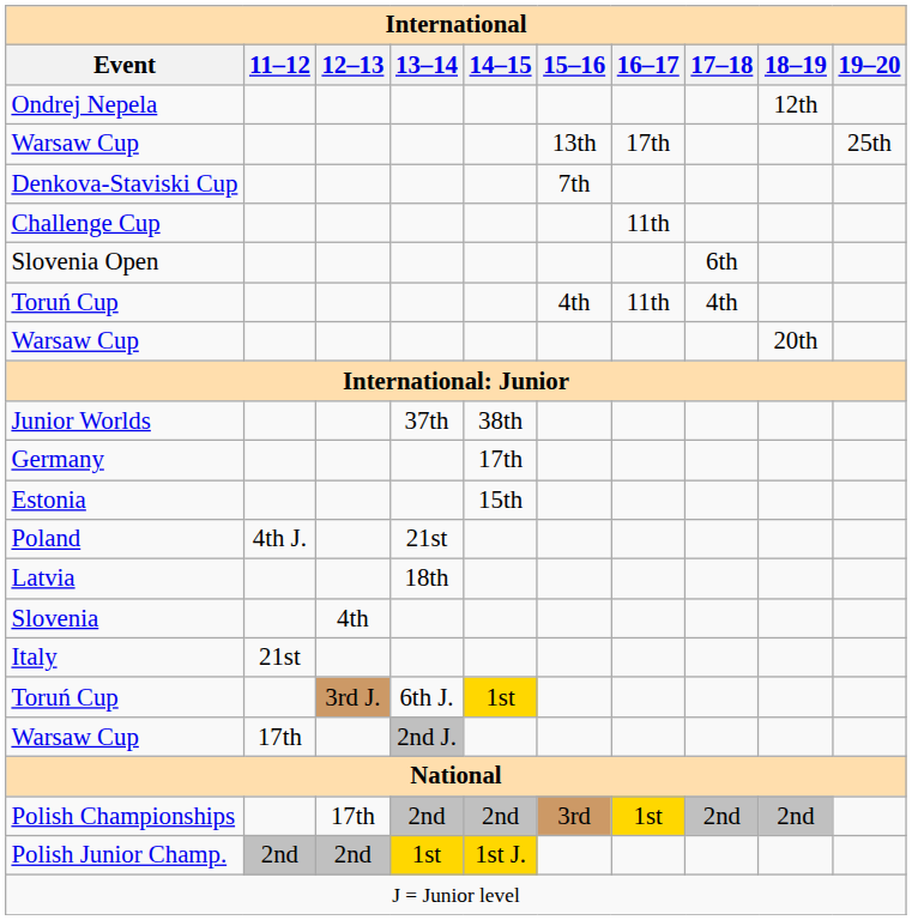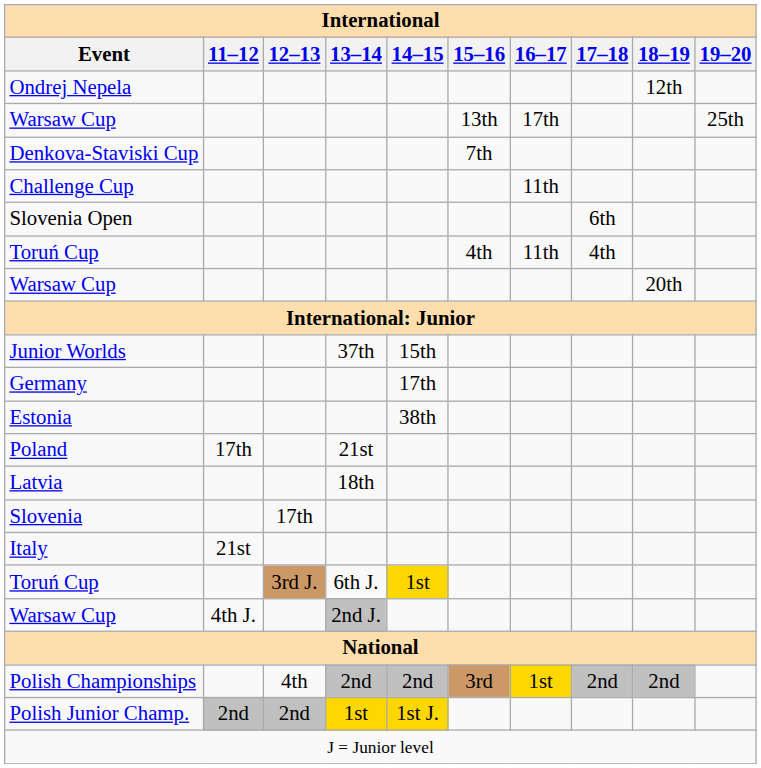 <table class="wikitable" style="text-align:center">
 <tr>
 <th style="background-color: #ffdead; " colspan=10 align=center>International</th>
 </tr>
 <tr>
 <th>Event</th>
 <th><a href='#'>11–12</a></th>
 <th><a href='#'>12–13</a></th>
 <th><a href='#'>13–14</a></th>
 <th><a href='#'>14–15</a></th>
 <th><a href='#'>15–16</a></th>
 <th><a href='#'>16–17</a></th>
 <th><a href='#'>17–18</a></th>
 <th><a href='#'>18–19</a></th>
 <th><a href='#'>19–20</a></th>
 </tr>
 <tr>
 <td align=left> <a href='#'>Ondrej Nepela</a></td>
 <td></td>
 <td></td>
 <td></td>
 <td></td>
 <td></td>
 <td></td>
 <td></td>
 <td>12th</td>
 <td></td>
 </tr>
 <tr>
 <td align=left> <a href='#'>Warsaw Cup</a></td>
 <td></td>
 <td></td>
 <td></td>
 <td></td>
 <td>13th</td>
 <td>17th</td>
 <td></td>
 <td></td>
 <td>25th</td>
 </tr>
 <tr>
 <td align=left> <a href='#'>Denkova-Staviski Cup</a></td>
 <td></td>
 <td></td>
 <td></td>
 <td></td>
 <td>7th</td>
 <td></td>
 <td></td>
 <td></td>
 <td></td>
 </tr>
 <tr>
 <td align=left><a href='#'>Challenge Cup</a></td>
 <td></td>
 <td></td>
 <td></td>
 <td></td>
 <td></td>
 <td>11th</td>
 <td></td>
 <td></td>
 <td></td>
 </tr>
 <tr>
 <td align=left>Slovenia Open</td>
 <td></td>
 <td></td>
 <td></td>
 <td></td>
 <td></td>
 <td></td>
 <td>6th</td>
 <td></td>
 <td></td>
 </tr>
 <tr>
 <td align=left><a href='#'>Toruń Cup</a></td>
 <td></td>
 <td></td>
 <td></td>
 <td></td>
 <td>4th</td>
 <td>11th</td>
 <td>4th</td>
 <td></td>
 <td></td>
 </tr>
 <tr>
 <td align=left><a href='#'>Warsaw Cup</a></td>
 <td></td>
 <td></td>
 <td></td>
 <td></td>
 <td></td>
 <td></td>
 <td></td>
 <td>20th</td>
 <td></td>
 </tr>
 <tr>
 <th style="background-color: #ffdead; " colspan=10 align=center>International: Junior</th>
 </tr>
 <tr>
 <td align=left><a href='#'>Junior Worlds</a></td>
 <td></td>
 <td></td>
 <td>37th</td>
-<td>38th</td>
+<td>15th</td>
 <td></td>
 <td></td>
 <td></td>
 <td></td>
 <td></td>
 </tr>
 <tr>
 <td align=left> <a href='#'>Germany</a></td>
 <td></td>
 <td></td>
 <td></td>
 <td>17th</td>
 <td></td>
 <td></td>
 <td></td>
 <td></td>
 <td></td>
 </tr>
 <tr>
 <td align=left> <a href='#'>Estonia</a></td>
 <td></td>
 <td></td>
 <td></td>
-<td>15th</td>
+<td>38th</td>
 <td></td>
 <td></td>
 <td></td>
 <td></td>
 <td></td>
 </tr>
 <tr>
 <td align=left> <a href='#'>Poland</a></td>
-<td>4th J.</td>
+<td>17th</td>
 <td></td>
 <td>21st</td>
 <td></td>
 <td></td>
 <td></td>
 <td></td>
 <td></td>
 <td></td>
 </tr>
 <tr>
 <td align=left> <a href='#'>Latvia</a></td>
 <td></td>
 <td></td>
 <td>18th</td>
 <td></td>
 <td></td>
 <td></td>
 <td></td>
 <td></td>
 <td></td>
 </tr>
 <tr>
 <td align=left> <a href='#'>Slovenia</a></td>
 <td></td>
-<td>4th</td>
+<td>17th</td>
 <td></td>
 <td></td>
 <td></td>
 <td></td>
 <td></td>
 <td></td>
 <td></td>
 </tr>
 <tr>
 <td align=left> <a href='#'>Italy</a></td>
 <td>21st</td>
 <td></td>
 <td></td>
 <td></td>
 <td></td>
 <td></td>
 <td></td>
 <td></td>
 <td></td>
 </tr>
 <tr>
 <td align=left><a href='#'>Toruń Cup</a></td>
 <td></td>
 <td bgcolor=cc9966>3rd J.</td>
 <td>6th J.</td>
 <td bgcolor=gold>1st</td>
 <td></td>
 <td></td>
 <td></td>
 <td></td>
 <td></td>
 </tr>
 <tr>
 <td align=left><a href='#'>Warsaw Cup</a></td>
-<td>17th</td>
+<td>4th J.</td>
 <td></td>
 <td bgcolor=silver>2nd J.</td>
 <td></td>
 <td></td>
 <td></td>
 <td></td>
 <td></td>
 <td></td>
 </tr>
 <tr>
 <th style="background-color: #ffdead; " colspan=10 align=center>National</th>
 </tr>
 <tr>
 <td align=left><a href='#'>Polish Championships</a></td>
 <td></td>
-<td>17th</td>
+<td>4th</td>
 <td bgcolor=silver>2nd</td>
 <td bgcolor=silver>2nd</td>
 <td bgcolor=cc9966>3rd</td>
 <td bgcolor=gold>1st</td>
 <td bgcolor=silver>2nd</td>
 <td bgcolor=silver>2nd</td>
 <td></td>
 </tr>
 <tr>
 <td align=left><a href='#'>Polish Junior Champ.</a></td>
 <td bgcolor=silver>2nd</td>
 <td bgcolor=silver>2nd</td>
 <td bgcolor=gold>1st</td>
 <td bgcolor=gold>1st J.</td>
 <td></td>
 <td></td>
 <td></td>
 <td></td>
 <td></td>
 </tr>
 <tr>
 <td colspan=10 align=center><small> J = Junior level </small></td>
 </tr>
 </table>
